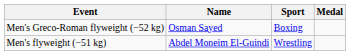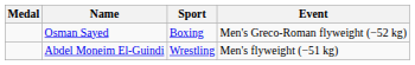 <table class="wikitable">
 <tr>
-<th>Event</th>
+<th>Medal</th>
 <th>Name</th>
 <th>Sport</th>
-<th>Medal</th>
+<th>Event</th>
 </tr>
 <tr>
-<td>Men's Greco-Roman flyweight (−52 kg)</td>
+<td></td>
 <td><a href='#'>Osman Sayed</a></td>
 <td><a href='#'>Boxing</a></td>
-<td></td>
+<td>Men's Greco-Roman flyweight (−52 kg)</td>
 </tr>
 <tr>
-<td>Men's flyweight (−51 kg)</td>
+<td></td>
 <td><a href='#'>Abdel Moneim El-Guindi</a></td>
 <td><a href='#'>Wrestling</a></td>
-<td></td>
+<td>Men's flyweight (−51 kg)</td>
 </tr>
 </table>
